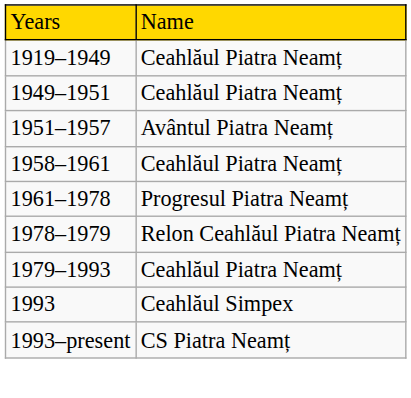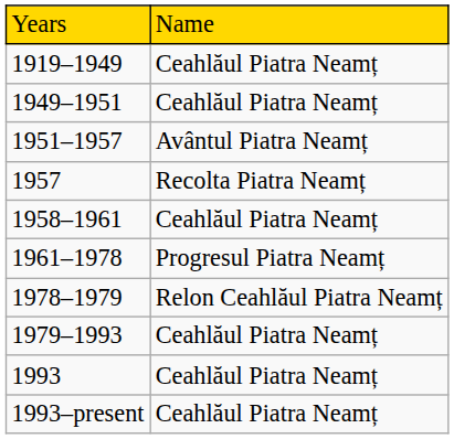 <table class="wikitable" style="text-align: left" align="right">
 <tr>
 <td style="background:#FFD800;color:#000000;border:1px solid #000000">Years</td>
 <td style="background:#FFD800;color:#000000;border:1px solid #000000">Name</td>
 </tr>
 <tr>
 <td>1919–1949</td>
 <td align=left>Ceahlăul Piatra Neamț</td>
 </tr>
 <tr>
 <td>1949–1951</td>
 <td align=left>Ceahlăul Piatra Neamț</td>
 </tr>
 <tr>
 <td>1951–1957</td>
 <td align=left>Avântul Piatra Neamț</td>
+</tr>
+<tr>
+<td>1957</td>
+<td align=left>Recolta Piatra Neamț</td>
 </tr>
 <tr>
 <td>1958–1961</td>
 <td align=left>Ceahlăul Piatra Neamț</td>
 </tr>
 <tr>
 <td>1961–1978</td>
 <td align=left>Progresul Piatra Neamț</td>
 </tr>
 <tr>
 <td>1978–1979</td>
 <td align=left>Relon Ceahlăul Piatra Neamț</td>
 </tr>
 <tr>
 <td>1979–1993</td>
 <td align=left>Ceahlăul Piatra Neamț</td>
 </tr>
 <tr>
 <td>1993</td>
-<td align=left>Ceahlăul Simpex</td>
+<td align=left>Ceahlăul Piatra Neamț</td>
 </tr>
 <tr>
 <td>1993–present</td>
-<td align=left>CS Piatra Neamț</td>
+<td align=left>Ceahlăul Piatra Neamț</td>
 </tr>
 </table>
